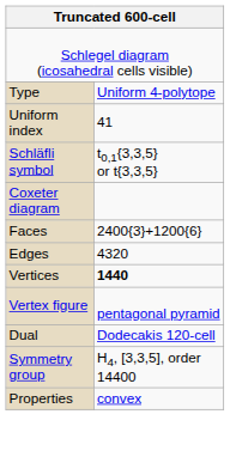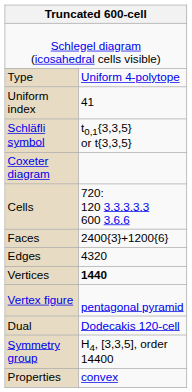 <table class="wikitable" align="right" style="margin-left:10px" width="250">
 <tr>
 <th bgcolor=#e7dcc3 colspan=2>Truncated 600-cell</th>
 </tr>
 <tr>
 <td colspan=2 align=center><br><a href='#'>Schlegel diagram</a><br>(<a href='#'>icosahedral</a> cells visible)</td>
 </tr>
 <tr>
 <td bgcolor=#e7dcc3>Type</td>
 <td><a href='#'>Uniform 4-polytope</a></td>
 </tr>
 <tr>
 <td bgcolor=#e7dcc3>Uniform index</td>
 <td>41</td>
 </tr>
 <tr>
 <td bgcolor=#e7dcc3><a href='#'>Schläfli symbol</a></td>
 <td>t<sub>0,1</sub>{3,3,5}<br>or t{3,3,5}</td>
 </tr>
 <tr>
 <td bgcolor=#e7dcc3><a href='#'>Coxeter diagram</a></td>
 <td></td>
+</tr>
+<tr>
+<td bgcolor=#e7dcc3>Cells</td>
+<td>720:<br>120  <a href='#'>3.3.3.3.3</a><br>600  <a href='#'>3.6.6</a></td>
 </tr>
 <tr>
 <td bgcolor=#e7dcc3>Faces</td>
 <td>2400{3}+1200{6}</td>
 </tr>
 <tr>
 <td bgcolor=#e7dcc3>Edges</td>
 <td>4320</td>
 </tr>
 <tr>
 <td bgcolor=#e7dcc3>Vertices</td>
 <td><strong>1440</strong></td>
 </tr>
 <tr>
 <td bgcolor=#e7dcc3><a href='#'>Vertex figure</a></td>
 <td><br><a href='#'>pentagonal pyramid</a></td>
 </tr>
 <tr>
 <td bgcolor=#e7dcc3>Dual</td>
 <td><a href='#'>Dodecakis 120-cell</a></td>
 </tr>
 <tr>
 <td bgcolor=#e7dcc3><a href='#'>Symmetry group</a></td>
 <td>H<sub>4</sub>, [3,3,5], order 14400</td>
 </tr>
 <tr>
 <td bgcolor=#e7dcc3>Properties</td>
 <td><a href='#'>convex</a></td>
 </tr>
 </table>
